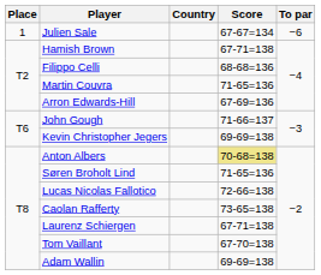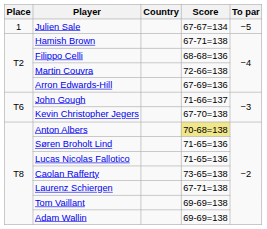 <table class="wikitable" style="font-size:95%;">
 <tr>
 <th>Place</th>
 <th>Player</th>
 <th>Country</th>
 <th>Score</th>
 <th>To par</th>
 </tr>
 <tr>
 <td align=center>1</td>
 <td><a href='#'>Julien Sale</a></td>
 <td></td>
 <td align=center>67-67=134</td>
-<td align=center>−6</td>
+<td align=center>−5</td>
 </tr>
 <tr>
 <td rowspan="4" align=center>T2</td>
 <td><a href='#'>Hamish Brown</a></td>
 <td></td>
 <td align="center">67-71=138</td>
 <td rowspan="4" align=center>−4</td>
 </tr>
 <tr>
 <td><a href='#'>Filippo Celli</a></td>
 <td></td>
 <td align=center>68-68=136</td>
 </tr>
 <tr>
 <td><a href='#'>Martin Couvra</a></td>
 <td></td>
-<td align=center>71-65=136</td>
+<td align="center">72-66=138</td>
 </tr>
 <tr>
 <td><a href='#'>Arron Edwards-Hill</a></td>
 <td></td>
 <td align=center>67-69=136</td>
 </tr>
 <tr>
 <td rowspan="2" align=center>T6</td>
 <td><a href='#'>John Gough</a></td>
 <td></td>
 <td align="center">71-66=137</td>
 <td rowspan="2" align="center">−3</td>
 </tr>
 <tr>
 <td><a href='#'>Kevin Christopher Jegers</a></td>
 <td></td>
-<td align=center>69-69=138</td>
+<td align="center">67-70=138</td>
 </tr>
 <tr>
 <td rowspan="7" align="center">T8</td>
 <td><a href='#'>Anton Albers</a></td>
 <td></td>
 <td align="center" style="background: khaki;">70-68=138</td>
 <td rowspan="7" align="center">−2</td>
 </tr>
 <tr>
 <td><a href='#'>Søren Broholt Lind</a></td>
 <td></td>
 <td align=center>71-65=136</td>
 </tr>
 <tr>
 <td><a href='#'>Lucas Nicolas Fallotico</a></td>
 <td></td>
-<td align="center">72-66=138</td>
+<td align=center>71-65=136</td>
 </tr>
 <tr>
 <td><a href='#'>Caolan Rafferty</a></td>
 <td></td>
 <td align=center>73-65=138</td>
 </tr>
 <tr>
 <td><a href='#'>Laurenz Schiergen</a></td>
 <td></td>
 <td align=center>67-71=138</td>
 </tr>
 <tr>
 <td><a href='#'>Tom Vaillant</a></td>
 <td></td>
-<td align="center">67-70=138</td>
+<td align=center>69-69=138</td>
 </tr>
 <tr>
 <td><a href='#'>Adam Wallin</a></td>
 <td></td>
 <td align=center>69-69=138</td>
 </tr>
 </table>
